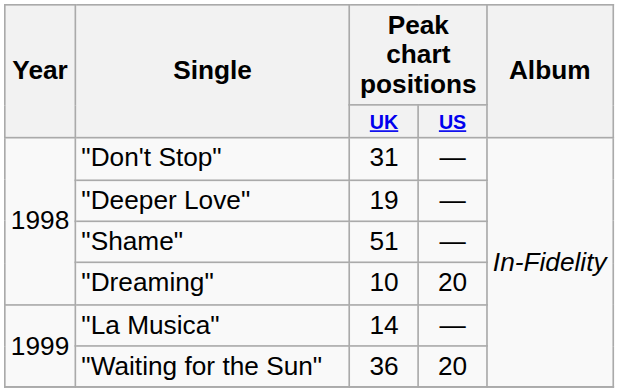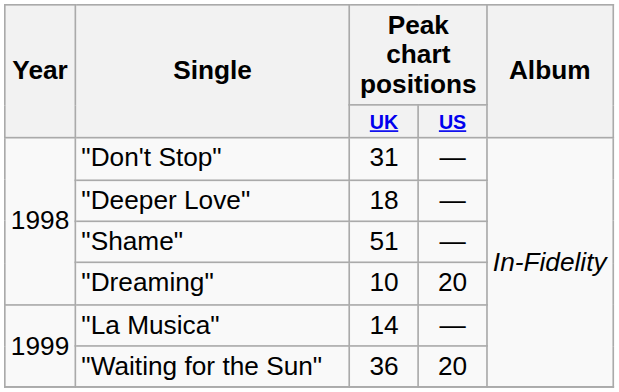 <table class="wikitable" style="text-align:center;">
 <tr>
 <th rowspan="2">Year</th>
 <th rowspan="2" style="width:160px;">Single</th>
 <th colspan="2">Peak chart positions</th>
 <th rowspan="2">Album</th>
 </tr>
 <tr>
 <th style="width:3em;font-size:75%;"><a href='#'>UK</a><br></th>
 <th style="width:3em;font-size:75%;"><a href='#'>US</a><br></th>
 </tr>
 <tr>
 <td rowspan="4">1998</td>
 <td align="left">"Don't Stop"</td>
 <td>31</td>
 <td>—</td>
 <td rowspan="6"><em>In-Fidelity</em></td>
 </tr>
 <tr>
 <td align="left">"Deeper Love"</td>
-<td>19</td>
+<td>18</td>
 <td>—</td>
 </tr>
 <tr>
 <td align="left">"Shame"</td>
 <td>51</td>
 <td>—</td>
 </tr>
 <tr>
 <td align="left">"Dreaming"</td>
 <td>10</td>
 <td>20</td>
 </tr>
 <tr>
 <td rowspan="2">1999</td>
 <td align="left">"La Musica"</td>
 <td>14</td>
 <td>—</td>
 </tr>
 <tr>
 <td align="left">"Waiting for the Sun"</td>
 <td>36</td>
 <td>20</td>
 </tr>
 <tr>
 </tr>
 </table>
